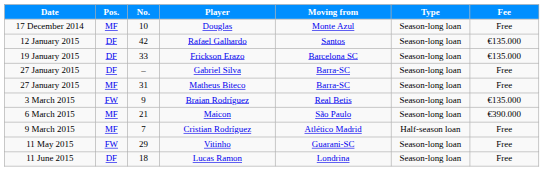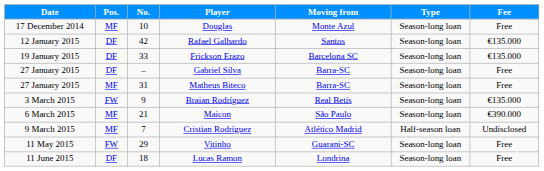 <table class="wikitable" style="text-align: center; font-size:90%">
 <tr>
 <th style="background:#008FFF; color:white;" width="140">Date</th>
 <th style="background:#008FFF; color:white;" width="45">Pos.</th>
 <th style="background:#008FFF; color:white;" width="45">No.</th>
 <th style="background:#008FFF; color:white;" width="180">Player</th>
 <th style="background:#008FFF; color:white;" width="180">Moving from</th>
 <th style="background:#008FFF; color:white;" width="120">Type</th>
 <th style="background:#008FFF; color:white;" width="105">Fee</th>
 </tr>
 <tr>
 <td style="text-align:center;">17 December 2014</td>
 <td style="text-align:center;"><a href='#'>MF</a></td>
 <td style="text-align:center;">10</td>
 <td style="text-align:center;"> <a href='#'>Douglas</a></td>
 <td style="text-align:center;"> <a href='#'>Monte Azul</a></td>
 <td style="text-align:center;">Season-long loan</td>
 <td style="text-align:center;">Free</td>
 </tr>
 <tr>
 <td style="text-align:center;">12 January 2015</td>
 <td style="text-align:center;"><a href='#'>DF</a></td>
 <td style="text-align:center;">42</td>
 <td style="text-align:center;"> <a href='#'>Rafael Galhardo</a></td>
 <td style="text-align:center;"> <a href='#'>Santos</a></td>
 <td style="text-align:center;">Season-long loan</td>
 <td style="text-align:center;">€135.000</td>
 </tr>
 <tr>
 <td style="text-align:center;">19 January 2015</td>
 <td style="text-align:center;"><a href='#'>DF</a></td>
 <td style="text-align:center;">33</td>
 <td style="text-align:center;"> <a href='#'>Frickson Erazo</a></td>
 <td style="text-align:center;"> <a href='#'>Barcelona SC</a></td>
 <td style="text-align:center;">Season-long loan</td>
 <td style="text-align:center;">€135.000</td>
 </tr>
 <tr>
 <td style="text-align:center;">27 January 2015</td>
 <td style="text-align:center;"><a href='#'>DF</a></td>
 <td style="text-align:center;">–</td>
 <td style="text-align:center;"> <a href='#'>Gabriel Silva</a></td>
 <td style="text-align:center;"> <a href='#'>Barra-SC</a></td>
 <td style="text-align:center;">Season-long loan</td>
 <td style="text-align:center;">Free</td>
 </tr>
 <tr>
 <td style="text-align:center;">27 January 2015</td>
 <td style="text-align:center;"><a href='#'>MF</a></td>
 <td style="text-align:center;">31</td>
 <td style="text-align:center;"> <a href='#'>Matheus Biteco</a></td>
 <td style="text-align:center;"> <a href='#'>Barra-SC</a></td>
 <td style="text-align:center;">Season-long loan</td>
 <td style="text-align:center;">Free</td>
 </tr>
 <tr>
 <td style="text-align:center;">3 March 2015</td>
 <td style="text-align:center;"><a href='#'>FW</a></td>
 <td style="text-align:center;">9</td>
 <td style="text-align:center;"> <a href='#'>Braian Rodríguez</a></td>
 <td style="text-align:center;"> <a href='#'>Real Betis</a></td>
 <td style="text-align:center;">Season-long loan</td>
 <td style="text-align:center;">€135.000</td>
 </tr>
 <tr>
 <td style="text-align:center;">6 March 2015</td>
 <td style="text-align:center;"><a href='#'>MF</a></td>
 <td style="text-align:center;">21</td>
 <td style="text-align:center;"> <a href='#'>Maicon</a></td>
 <td style="text-align:center;"> <a href='#'>São Paulo</a></td>
 <td style="text-align:center;">Season-long loan</td>
 <td style="text-align:center;">€390.000</td>
 </tr>
 <tr>
 <td style="text-align:center;">9 March 2015</td>
 <td style="text-align:center;"><a href='#'>MF</a></td>
 <td style="text-align:center;">7</td>
 <td style="text-align:center;"> <a href='#'>Cristian Rodríguez</a></td>
 <td style="text-align:center;"> <a href='#'>Atlético Madrid</a></td>
 <td style="text-align:center;">Half-season loan</td>
-<td style="text-align:center;">Free</td>
+<td style="text-align:center;">Undisclosed</td>
 </tr>
 <tr>
 <td style="text-align:center;">11 May 2015</td>
 <td style="text-align:center;"><a href='#'>FW</a></td>
 <td style="text-align:center;">29</td>
 <td style="text-align:center;"> <a href='#'>Vitinho</a></td>
 <td style="text-align:center;"> <a href='#'>Guarani-SC</a></td>
 <td style="text-align:center;">Season-long loan</td>
 <td style="text-align:center;">Free</td>
 </tr>
 <tr>
 <td style="text-align:center;">11 June 2015</td>
 <td style="text-align:center;"><a href='#'>DF</a></td>
 <td style="text-align:center;">18</td>
 <td style="text-align:center;"> <a href='#'>Lucas Ramon</a></td>
 <td style="text-align:center;"> <a href='#'>Londrina</a></td>
 <td style="text-align:center;">Season-long loan</td>
 <td style="text-align:center;">Free</td>
 </tr>
 </table>
